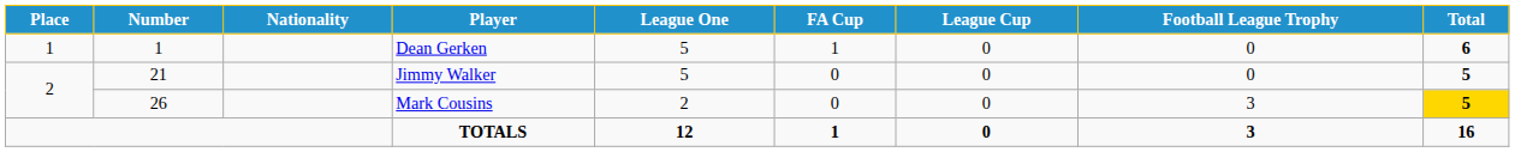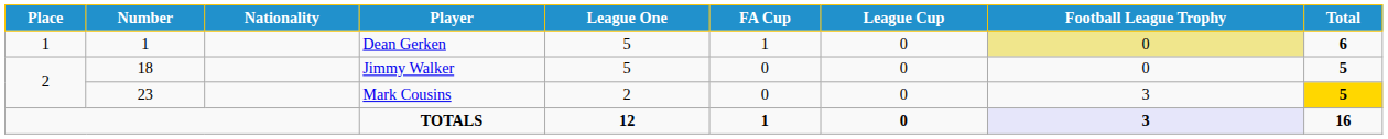 <table class="wikitable" style="text-align:center; font-size:90%; width:100%;">
 <tr>
 <th style="background:#2191CC; color:white; border:1px solid #F7C408; text-align:center;">Place</th>
 <th style="background:#2191CC; color:white; border:1px solid #F7C408; text-align:center;">Number</th>
 <th style="background:#2191CC; color:white; border:1px solid #F7C408; text-align:center;">Nationality</th>
 <th style="background:#2191CC; color:white; border:1px solid #F7C408; text-align:center;">Player</th>
 <th style="background:#2191CC; color:white; border:1px solid #F7C408; text-align:center;">League One</th>
 <th style="background:#2191CC; color:white; border:1px solid #F7C408; text-align:center;">FA Cup</th>
 <th style="background:#2191CC; color:white; border:1px solid #F7C408; text-align:center;">League Cup</th>
 <th style="background:#2191CC; color:white; border:1px solid #F7C408; text-align:center;">Football League Trophy</th>
 <th style="background:#2191CC; color:white; border:1px solid #F7C408; text-align:center;">Total</th>
 </tr>
 <tr>
 <td>1</td>
 <td>1</td>
 <td></td>
 <td align="left"><a href='#'>Dean Gerken</a></td>
 <td>5</td>
 <td>1</td>
 <td>0</td>
-<td>0</td>
+<td style="background: khaki;">0</td>
 <td><strong>6</strong></td>
 </tr>
 <tr>
 <td rowspan=2>2</td>
-<td>21</td>
+<td>18</td>
 <td></td>
 <td align="left"><a href='#'>Jimmy Walker</a></td>
 <td>5</td>
 <td>0</td>
 <td>0</td>
 <td>0</td>
 <td><strong>5</strong></td>
 </tr>
 <tr>
-<td>26</td>
+<td>23</td>
 <td></td>
 <td align="left"><a href='#'>Mark Cousins</a></td>
 <td>2</td>
 <td>0</td>
 <td>0</td>
 <td>3</td>
 <td style="background: gold;"><strong>5</strong></td>
 </tr>
 <tr>
 <td colspan="3"></td>
 <td><strong>TOTALS</strong></td>
 <td><strong>12</strong></td>
 <td><strong>1</strong></td>
 <td><strong>0</strong></td>
-<td><strong>3</strong></td>
+<td style="background: lavender;"><strong>3</strong></td>
 <td><strong>16</strong></td>
 </tr>
 </table>
